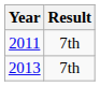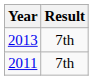 <table class="wikitable" style="text-align:center">
 <tr>
 <th>Year</th>
 <th>Result</th>
 </tr>
 <tr>
+<td><a href='#'>2013</a></td>
+<td>7th</td>
+</tr>
+<tr>
 <td><a href='#'>2011</a></td>
 <td>7th</td>
 </tr>
-<tr>
-<td><a href='#'>2013</a></td>
-<td>7th</td>
-</tr>
 </table>
